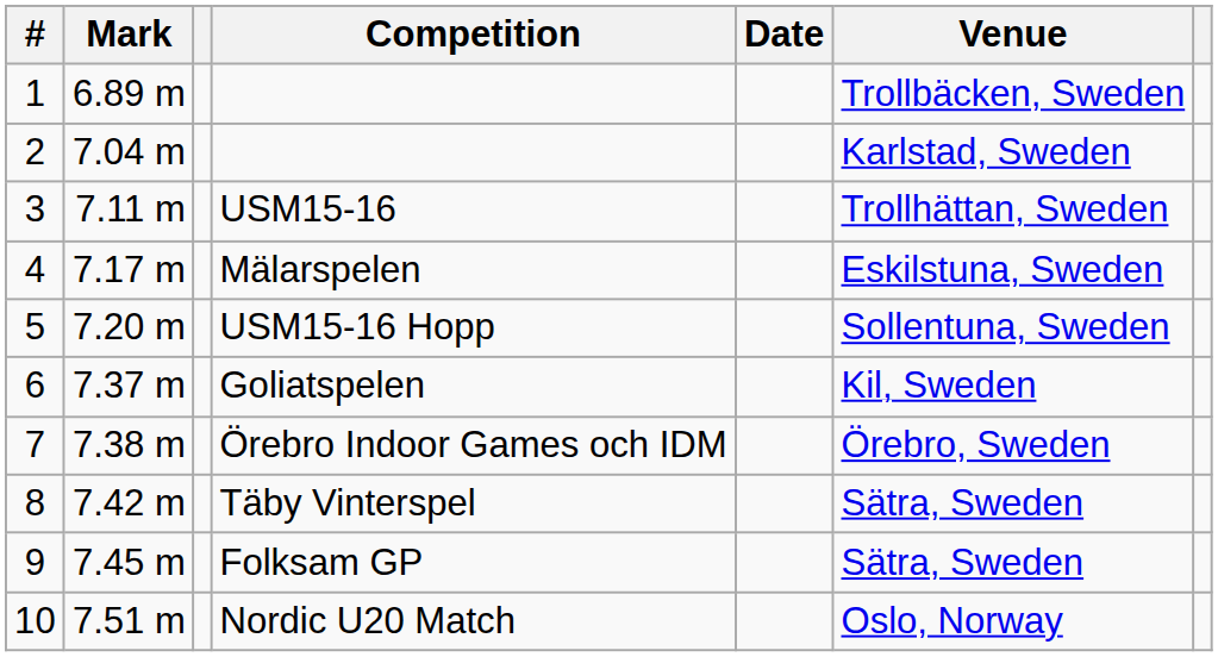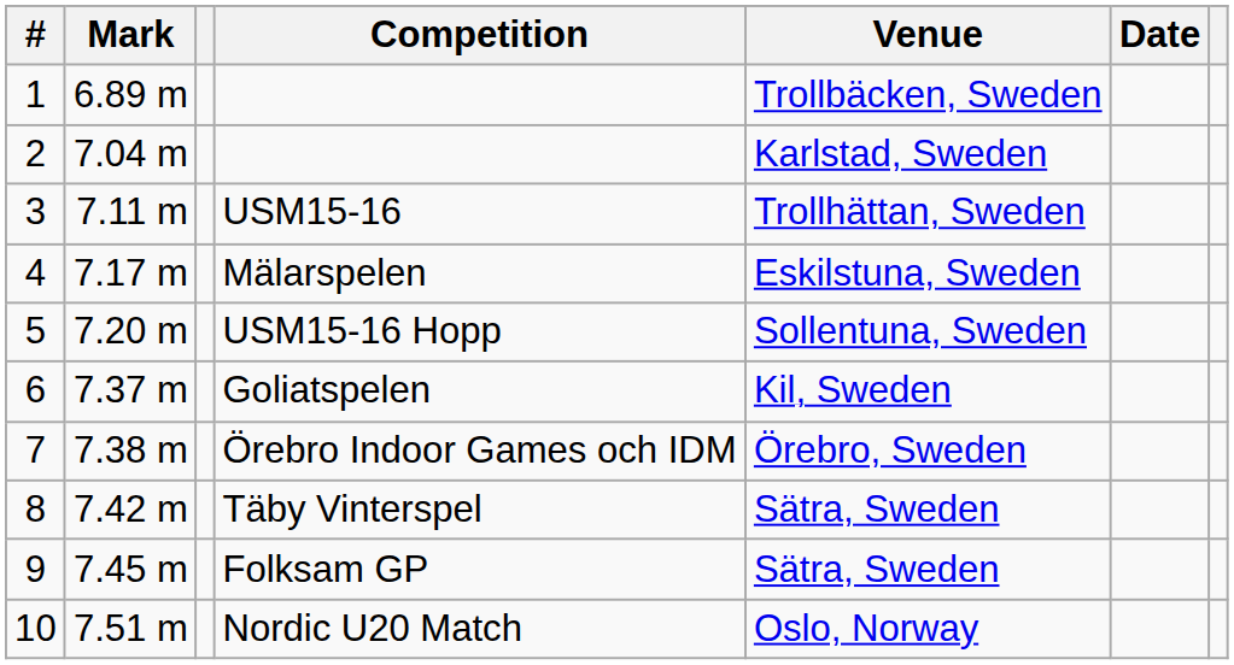 <table class="wikitable sortable">
 <tr>
 <th>#</th>
 <th>Mark</th>
 <th class=unsortable></th>
 <th>Competition</th>
+<th>Venue</th>
 <th>Date</th>
-<th>Venue</th>
 <th></th>
 </tr>
 <tr>
 <td align=center>1</td>
 <td align=right>6.89 m</td>
 <td></td>
 <td></td>
+<td><a href='#'>Trollbäcken, Sweden</a></td>
 <td align=right></td>
-<td><a href='#'>Trollbäcken, Sweden</a></td>
 <td></td>
 </tr>
 <tr>
 <td align=center>2</td>
 <td align=right>7.04 m</td>
 <td></td>
 <td></td>
+<td><a href='#'>Karlstad, Sweden</a></td>
 <td align=right></td>
-<td><a href='#'>Karlstad, Sweden</a></td>
 <td></td>
 </tr>
 <tr>
 <td align=center>3</td>
 <td align=right>7.11 m</td>
 <td></td>
 <td>USM15-16</td>
+<td><a href='#'>Trollhättan, Sweden</a></td>
 <td align=right></td>
-<td><a href='#'>Trollhättan, Sweden</a></td>
 <td></td>
 </tr>
 <tr>
 <td align=center>4</td>
 <td align=right>7.17 m</td>
 <td></td>
 <td>Mälarspelen</td>
+<td><a href='#'>Eskilstuna, Sweden</a></td>
 <td align=right></td>
-<td><a href='#'>Eskilstuna, Sweden</a></td>
 <td></td>
 </tr>
 <tr>
 <td align=center>5</td>
 <td align=right>7.20 m</td>
 <td></td>
 <td>USM15-16 Hopp</td>
+<td><a href='#'>Sollentuna, Sweden</a></td>
 <td align=right></td>
-<td><a href='#'>Sollentuna, Sweden</a></td>
 <td></td>
 </tr>
 <tr>
 <td align=center>6</td>
 <td align=right>7.37 m</td>
 <td></td>
 <td>Goliatspelen</td>
+<td><a href='#'>Kil, Sweden</a></td>
 <td align=right></td>
-<td><a href='#'>Kil, Sweden</a></td>
 <td></td>
 </tr>
 <tr>
 <td align=center>7</td>
 <td align=right>7.38 m</td>
 <td></td>
 <td>Örebro Indoor Games och IDM</td>
+<td><a href='#'>Örebro, Sweden</a></td>
 <td align=right></td>
-<td><a href='#'>Örebro, Sweden</a></td>
 <td></td>
 </tr>
 <tr>
 <td align=center>8</td>
 <td align=right>7.42 m</td>
 <td></td>
 <td>Täby Vinterspel</td>
+<td><a href='#'>Sätra, Sweden</a></td>
 <td align=right></td>
-<td><a href='#'>Sätra, Sweden</a></td>
 <td></td>
 </tr>
 <tr>
 <td align=center>9</td>
 <td align=right>7.45 m</td>
 <td></td>
 <td>Folksam GP</td>
+<td><a href='#'>Sätra, Sweden</a></td>
 <td align=right></td>
-<td><a href='#'>Sätra, Sweden</a></td>
 <td></td>
 </tr>
 <tr>
 <td align=center>10</td>
 <td align=right>7.51 m</td>
 <td></td>
 <td>Nordic U20 Match</td>
+<td><a href='#'>Oslo, Norway</a></td>
 <td align=right></td>
-<td><a href='#'>Oslo, Norway</a></td>
 <td></td>
 </tr>
 </table>
